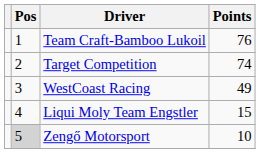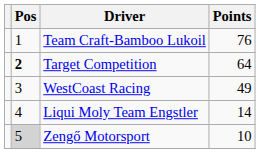 <table class="wikitable" style="font-size: 95%;">
 <tr>
 <th></th>
 <th>Pos</th>
 <th>Driver</th>
 <th>Points</th>
 </tr>
 <tr>
 <td align="left"></td>
 <td>1</td>
 <td> <a href='#'>Team Craft-Bamboo Lukoil</a></td>
 <td align="right">76</td>
 </tr>
 <tr>
 <td align="left"></td>
-<td>2</td>
+<td><strong>2</strong></td>
 <td> <a href='#'>Target Competition</a></td>
-<td align="right">74</td>
+<td align="right">64</td>
 </tr>
 <tr>
 <td align="left"></td>
 <td>3</td>
 <td> <a href='#'>WestCoast Racing</a></td>
 <td align="right">49</td>
 </tr>
 <tr>
 <td align="left"></td>
 <td>4</td>
 <td> <a href='#'>Liqui Moly Team Engstler</a></td>
-<td align="right">15</td>
+<td align="right">14</td>
 </tr>
 <tr>
 <td align="left"></td>
 <td style="background: lightgrey;">5</td>
 <td> <a href='#'>Zengő Motorsport</a></td>
 <td align="right">10</td>
 </tr>
 <tr>
 </tr>
 </table>
